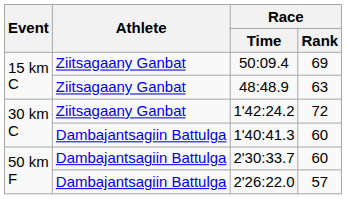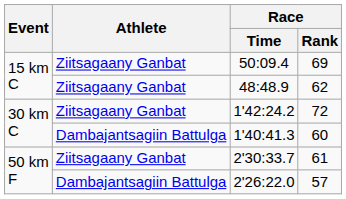 <table class="wikitable" border="1" style="font-size:90%">
 <tr>
 <th rowspan=2>Event</th>
 <th rowspan=2>Athlete</th>
 <th colspan=2>Race</th>
 </tr>
 <tr>
 <th>Time</th>
 <th>Rank</th>
 </tr>
 <tr>
 <td rowspan=2>15 km <br> C</td>
 <td><a href='#'>Ziitsagaany Ganbat</a></td>
 <td align=center>50:09.4</td>
 <td align=center>69</td>
 </tr>
 <tr>
 <td><a href='#'>Ziitsagaany Ganbat</a></td>
 <td align=center>48:48.9</td>
-<td align=center>63</td>
+<td align=center>62</td>
 </tr>
 <tr>
 <td rowspan=2>30 km <br> C</td>
 <td><a href='#'>Ziitsagaany Ganbat</a></td>
 <td align=center>1'42:24.2</td>
 <td align=center>72</td>
 </tr>
 <tr>
 <td><a href='#'>Dambajantsagiin Battulga</a></td>
 <td align=center>1'40:41.3</td>
 <td align=center>60</td>
 </tr>
 <tr>
 <td rowspan=2>50 km <br> F</td>
-<td><a href='#'>Dambajantsagiin Battulga</a></td>
+<td><a href='#'>Ziitsagaany Ganbat</a></td>
 <td align=center>2'30:33.7</td>
-<td align=center>60</td>
+<td align=center>61</td>
 </tr>
 <tr>
 <td><a href='#'>Dambajantsagiin Battulga</a></td>
 <td align=center>2'26:22.0</td>
 <td align=center>57</td>
 </tr>
 </table>
